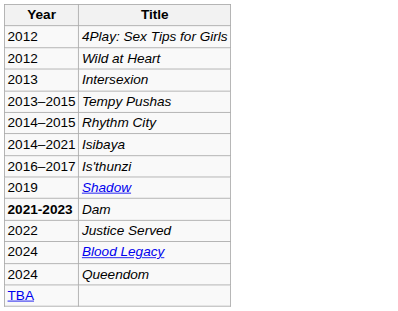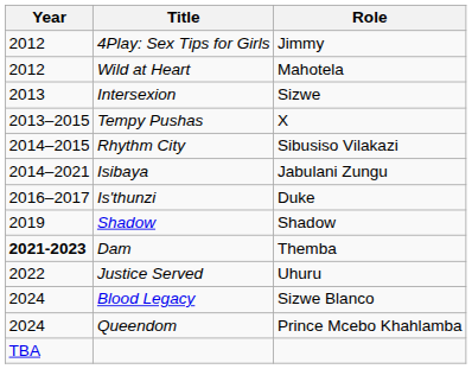 <table class="wikitable">
 <tr>
 <th>Year</th>
 <th>Title</th>
+<th>Role</th>
 </tr>
 <tr>
 <td>2012</td>
 <td><em>4Play: Sex Tips for Girls</em></td>
+<td>Jimmy</td>
 </tr>
 <tr>
 <td>2012</td>
 <td><em>Wild at Heart</em></td>
+<td>Mahotela</td>
 </tr>
 <tr>
 <td>2013</td>
 <td><em>Intersexion</em></td>
+<td>Sizwe</td>
 </tr>
 <tr>
 <td>2013–2015</td>
 <td><em>Tempy Pushas</em></td>
+<td>X</td>
 </tr>
 <tr>
 <td>2014–2015</td>
 <td><em>Rhythm City</em></td>
+<td>Sibusiso Vilakazi</td>
 </tr>
 <tr>
 <td>2014–2021</td>
 <td><em>Isibaya</em></td>
+<td>Jabulani Zungu</td>
 </tr>
 <tr>
 <td>2016–2017</td>
 <td><em>Is'thunzi</em></td>
+<td>Duke</td>
 </tr>
 <tr>
 <td>2019</td>
 <td><em><a href='#'>Shadow</a></em></td>
+<td>Shadow</td>
 </tr>
 <tr>
 <td><strong>2021-2023</strong></td>
 <td><em>Dam</em></td>
+<td>Themba</td>
 </tr>
 <tr>
 <td>2022</td>
 <td><em>Justice Served</em></td>
+<td>Uhuru</td>
 </tr>
 <tr>
 <td>2024</td>
 <td><a href='#'><em>Blood Legacy</em></a></td>
+<td>Sizwe Blanco</td>
 </tr>
 <tr>
 <td>2024</td>
 <td><em>Queendom</em></td>
+<td>Prince Mcebo Khahlamba</td>
 </tr>
 <tr>
 <td><a href='#'>TBA</a></td>
 <td></td>
+<td></td>
 </tr>
 </table>
